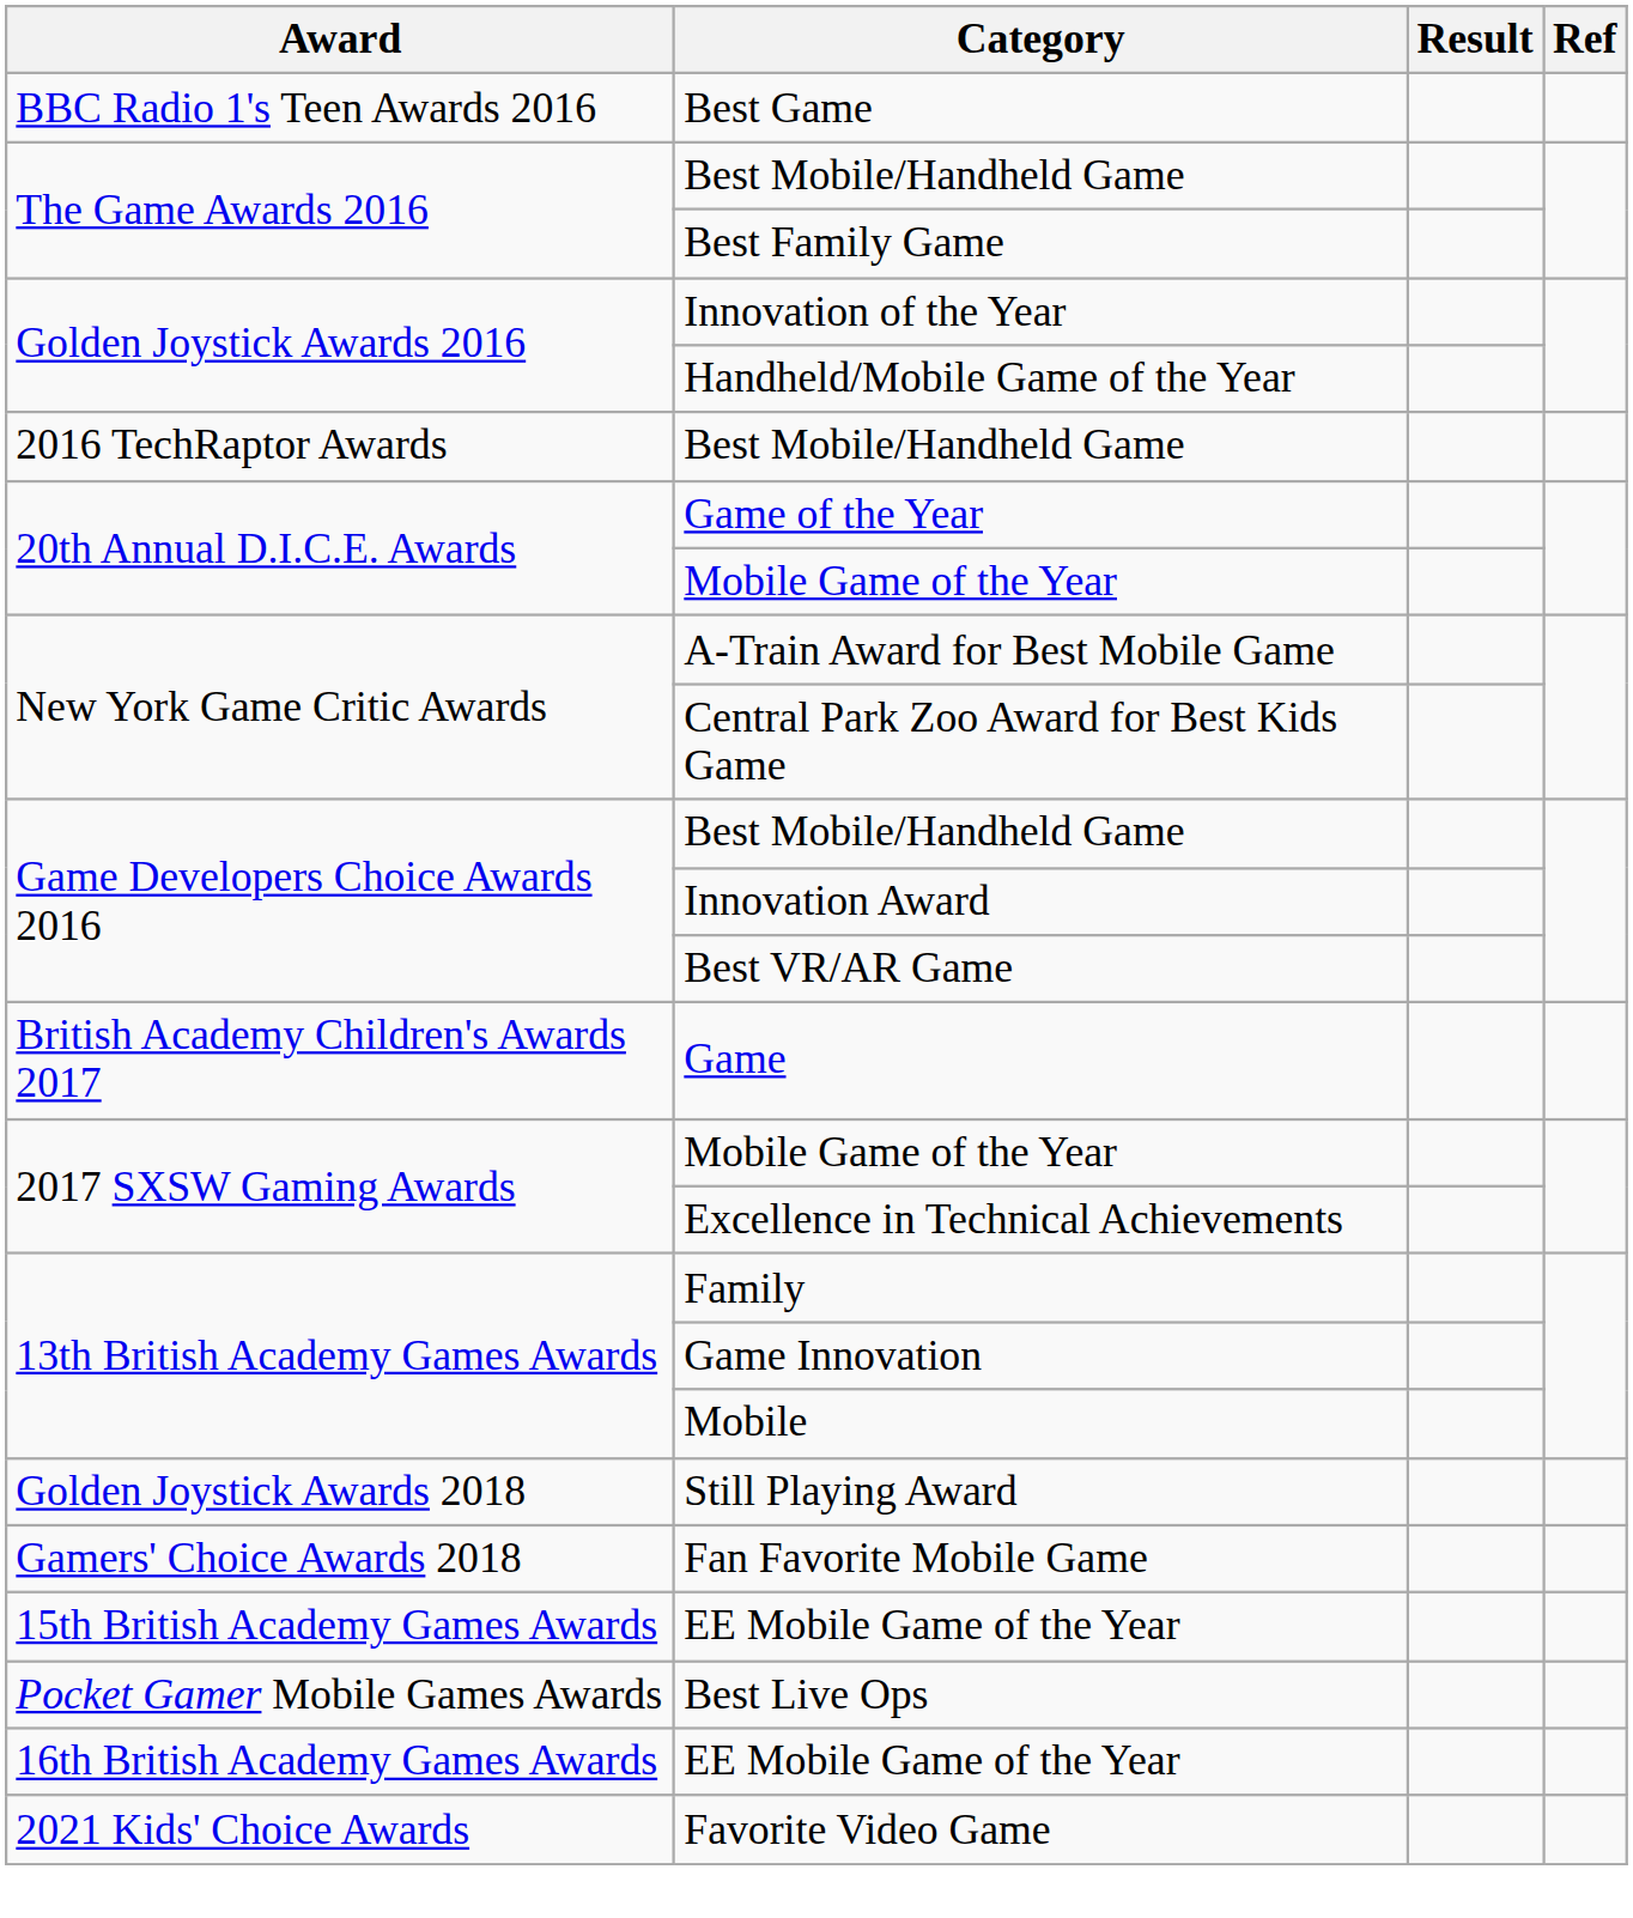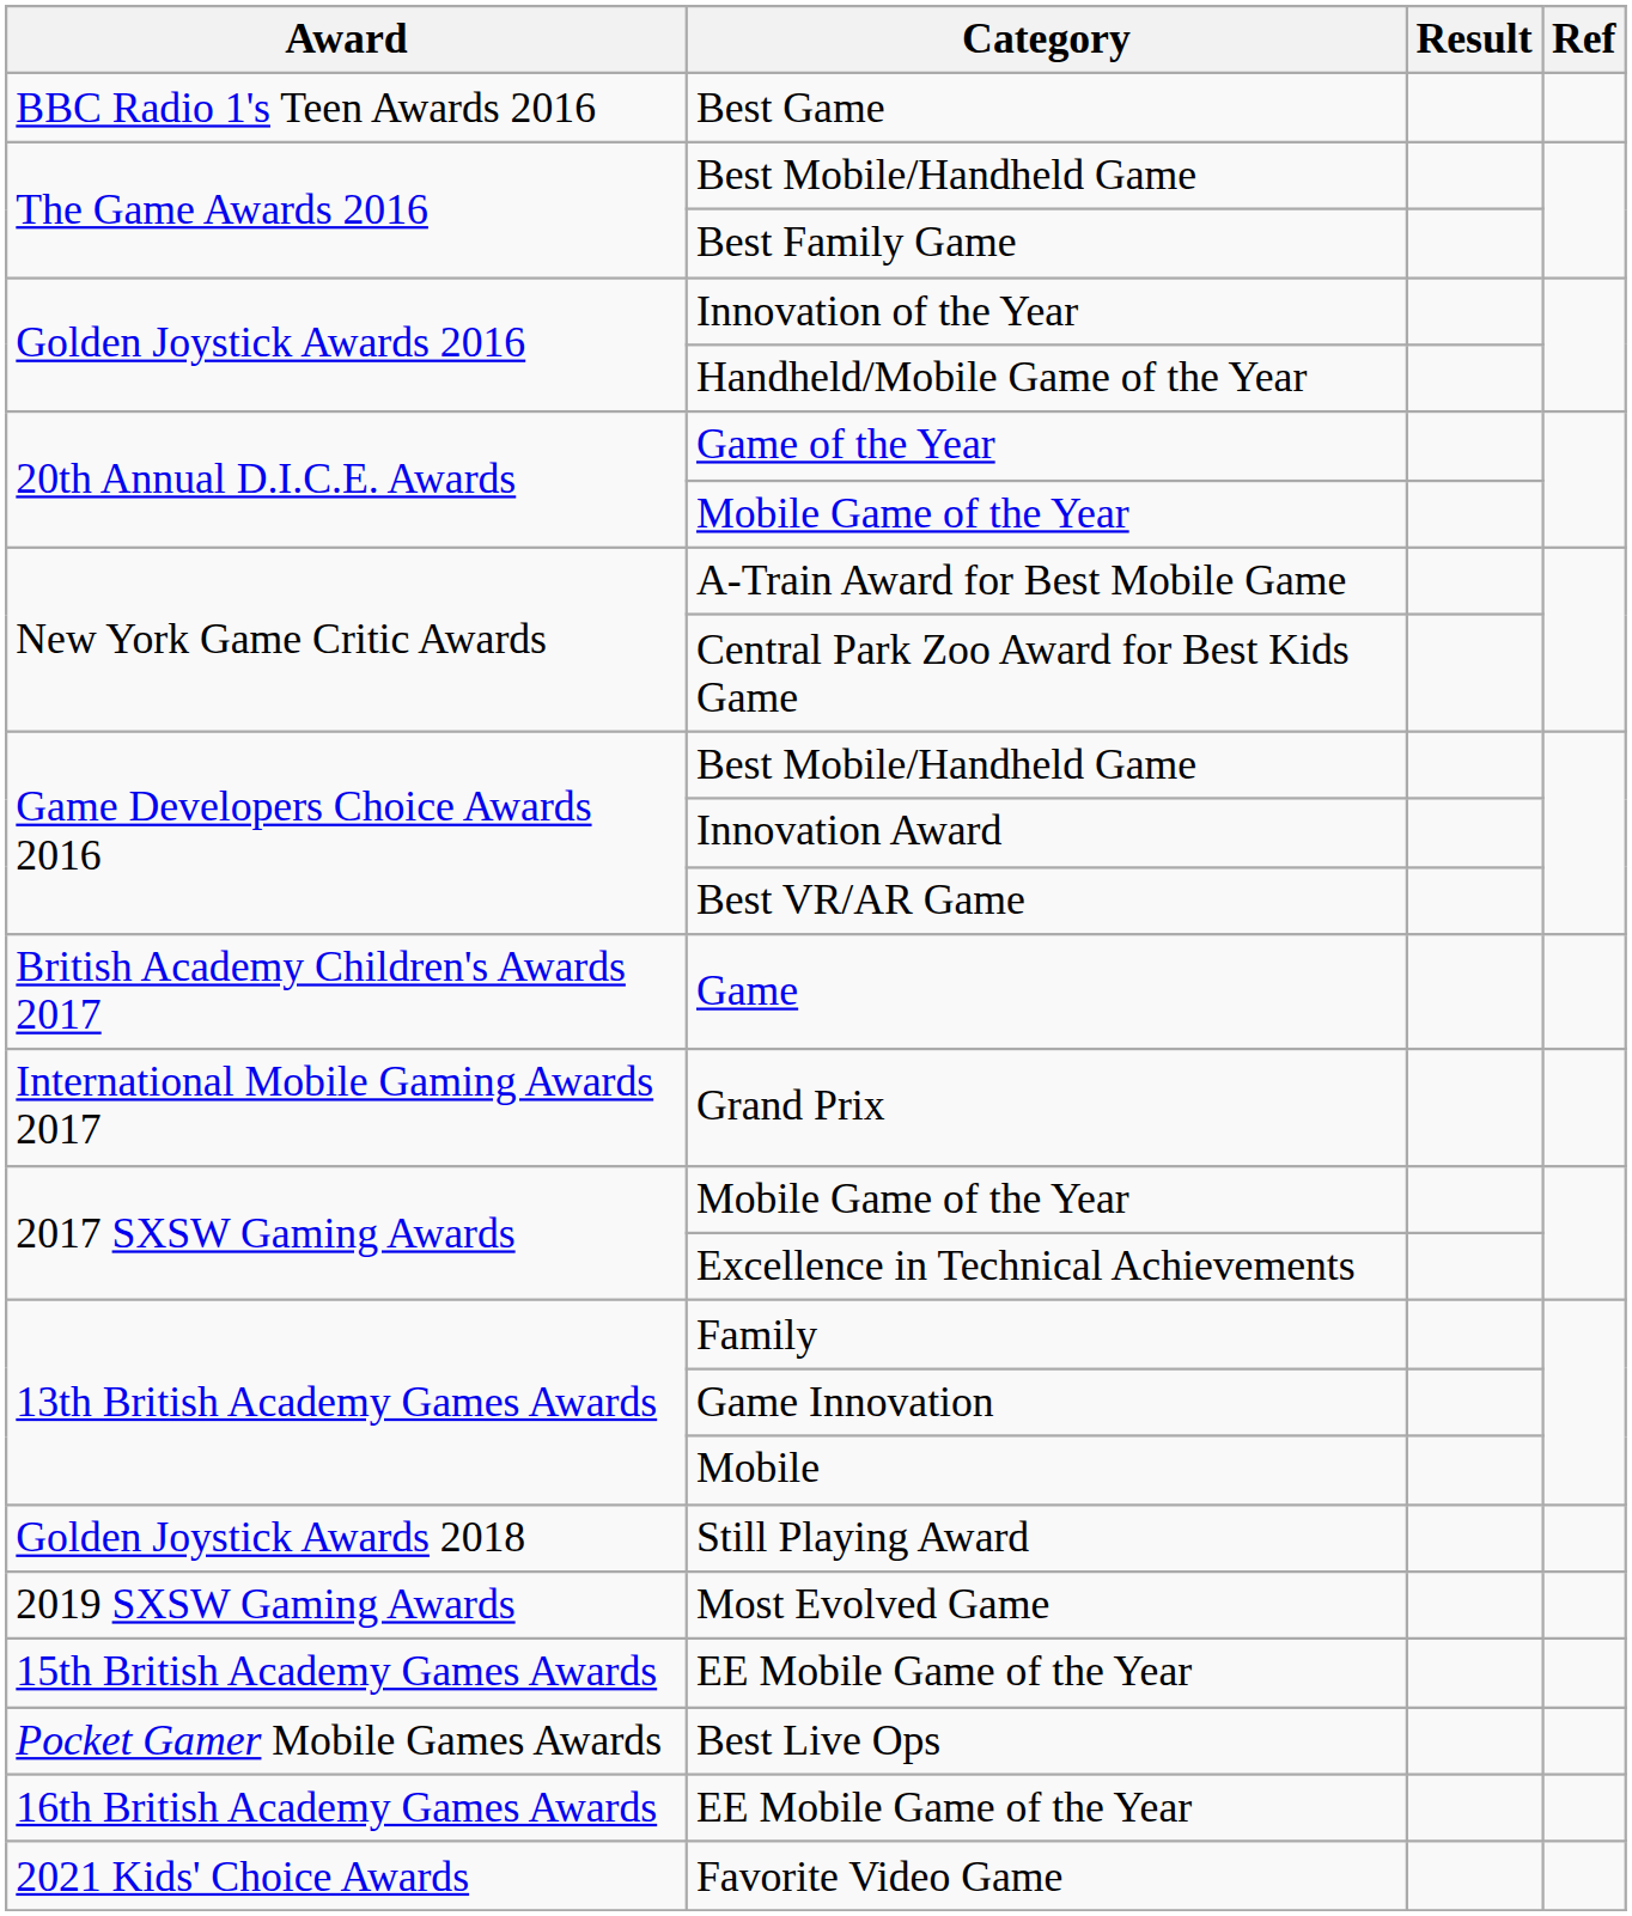 <table class="wikitable sortable">
 <tr>
 <th>Award</th>
 <th>Category</th>
 <th>Result</th>
 <th>Ref</th>
 </tr>
 <tr>
 <td><a href='#'>BBC Radio 1's</a> Teen Awards 2016</td>
 <td>Best Game</td>
 <td></td>
 <td></td>
 </tr>
 <tr>
 <td rowspan="2"><a href='#'>The Game Awards 2016</a></td>
 <td>Best Mobile/Handheld Game</td>
 <td></td>
 <td rowspan="2"></td>
 </tr>
 <tr>
 <td>Best Family Game</td>
 <td></td>
 </tr>
 <tr>
 <td rowspan="2"><a href='#'>Golden Joystick Awards 2016</a></td>
 <td>Innovation of the Year</td>
 <td></td>
 <td rowspan="2"></td>
 </tr>
 <tr>
 <td>Handheld/Mobile Game of the Year</td>
-<td></td>
-</tr>
-<tr>
-<td>2016 TechRaptor Awards</td>
-<td>Best Mobile/Handheld Game</td>
-<td></td>
 <td></td>
 </tr>
 <tr>
 <td rowspan="2"><a href='#'>20th Annual D.I.C.E. Awards</a></td>
 <td><a href='#'>Game of the Year</a></td>
 <td></td>
 <td rowspan="2"></td>
 </tr>
 <tr>
 <td><a href='#'>Mobile Game of the Year</a></td>
 <td></td>
 </tr>
 <tr>
 <td rowspan="2">New York Game Critic Awards</td>
 <td>A-Train Award for Best Mobile Game</td>
 <td></td>
 <td rowspan="2"></td>
 </tr>
 <tr>
 <td>Central Park Zoo Award for Best Kids Game</td>
 <td></td>
 </tr>
 <tr>
 <td rowspan="3"><a href='#'>Game Developers Choice Awards</a> 2016</td>
 <td>Best Mobile/Handheld Game</td>
 <td></td>
 <td rowspan="3"></td>
 </tr>
 <tr>
 <td>Innovation Award</td>
 <td></td>
 </tr>
 <tr>
 <td>Best VR/AR Game</td>
 <td></td>
 </tr>
 <tr>
 <td><a href='#'>British Academy Children's Awards 2017</a></td>
 <td><a href='#'>Game</a></td>
 <td></td>
 <td></td>
 </tr>
 <tr>
+<td><a href='#'>International Mobile Gaming Awards</a> 2017</td>
+<td>Grand Prix</td>
+<td></td>
+<td></td>
+</tr>
+<tr>
 <td rowspan="2">2017 <a href='#'>SXSW Gaming Awards</a></td>
 <td>Mobile Game of the Year</td>
 <td></td>
 <td rowspan="2"></td>
 </tr>
 <tr>
 <td>Excellence in Technical Achievements</td>
 <td></td>
 </tr>
 <tr>
 <td rowspan="3"><a href='#'>13th British Academy Games Awards</a></td>
 <td>Family</td>
 <td></td>
 <td rowspan="3"></td>
 </tr>
 <tr>
 <td>Game Innovation</td>
 <td></td>
 </tr>
 <tr>
 <td>Mobile</td>
 <td></td>
 </tr>
 <tr>
 <td><a href='#'>Golden Joystick Awards</a> 2018</td>
 <td>Still Playing Award</td>
 <td></td>
 <td></td>
 </tr>
 <tr>
-<td><a href='#'>Gamers' Choice Awards</a> 2018</td>
-<td>Fan Favorite Mobile Game</td>
+<td>2019 <a href='#'>SXSW Gaming Awards</a></td>
+<td>Most Evolved Game</td>
 <td></td>
 <td></td>
 </tr>
 <tr>
 <td><a href='#'>15th British Academy Games Awards</a></td>
 <td>EE Mobile Game of the Year</td>
 <td></td>
 <td></td>
 </tr>
 <tr>
 <td><em><a href='#'>Pocket Gamer</a></em> Mobile Games Awards</td>
 <td>Best Live Ops</td>
 <td></td>
 <td></td>
 </tr>
 <tr>
 <td><a href='#'>16th British Academy Games Awards</a></td>
 <td>EE Mobile Game of the Year</td>
 <td></td>
 <td></td>
 </tr>
 <tr>
 <td><a href='#'>2021 Kids' Choice Awards</a></td>
 <td>Favorite Video Game</td>
 <td></td>
 <td></td>
 </tr>
 </table>
